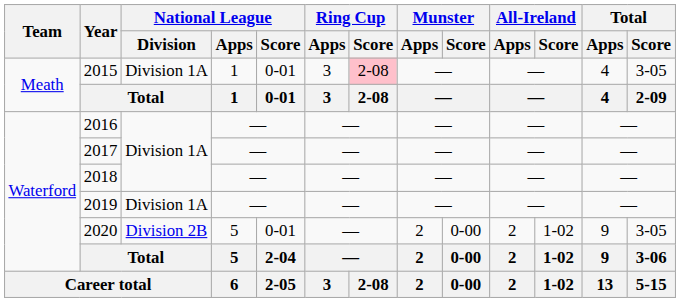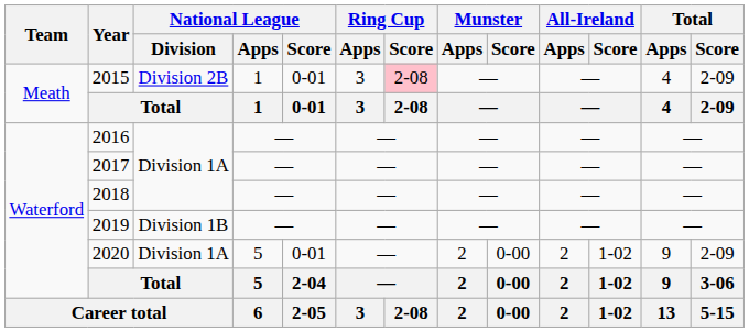 <table class="wikitable" style="text-align:center">
 <tr>
 <th rowspan="2">Team</th>
 <th rowspan="2">Year</th>
 <th colspan="3"><a href='#'>National League</a></th>
 <th colspan="2"><a href='#'>Ring Cup</a></th>
 <th colspan="2"><a href='#'>Munster</a></th>
 <th colspan="2"><a href='#'>All-Ireland</a></th>
 <th colspan="2">Total</th>
 </tr>
 <tr>
 <th>Division</th>
 <th>Apps</th>
 <th>Score</th>
 <th>Apps</th>
 <th>Score</th>
 <th>Apps</th>
 <th>Score</th>
 <th>Apps</th>
 <th>Score</th>
 <th>Apps</th>
 <th>Score</th>
 </tr>
 <tr>
 <td rowspan="2"><a href='#'>Meath</a></td>
 <td>2015</td>
-<td rowspan="1">Division 1A</td>
+<td rowspan="1"><a href='#'>Division 2B</a></td>
 <td>1</td>
 <td>0-01</td>
 <td>3</td>
 <td style="background: pink;">2-08</td>
 <td colspan=2>—</td>
 <td colspan=2>—</td>
 <td>4</td>
-<td>3-05</td>
+<td>2-09</td>
 </tr>
 <tr>
 <th colspan=2>Total</th>
 <th>1</th>
 <th>0-01</th>
 <th>3</th>
 <th>2-08</th>
 <th colspan=2>—</th>
 <th colspan=2>—</th>
 <th>4</th>
 <th>2-09</th>
 </tr>
 <tr>
 <td rowspan="6"><a href='#'>Waterford</a></td>
 <td>2016</td>
 <td rowspan="3">Division 1A</td>
 <td colspan=2>—</td>
 <td colspan=2>—</td>
 <td colspan=2>—</td>
 <td colspan=2>—</td>
 <td colspan=2>—</td>
 </tr>
 <tr>
 <td>2017</td>
 <td colspan=2>—</td>
 <td colspan=2>—</td>
 <td colspan=2>—</td>
 <td colspan=2>—</td>
 <td colspan=2>—</td>
 </tr>
 <tr>
 <td>2018</td>
 <td colspan=2>—</td>
 <td colspan=2>—</td>
 <td colspan=2>—</td>
 <td colspan=2>—</td>
 <td colspan=2>—</td>
 </tr>
 <tr>
 <td>2019</td>
-<td rowspan="1">Division 1A</td>
+<td rowspan="1">Division 1B</td>
 <td colspan=2>—</td>
 <td colspan=2>—</td>
 <td colspan=2>—</td>
 <td colspan=2>—</td>
 <td colspan=2>—</td>
 </tr>
 <tr>
 <td>2020</td>
-<td rowspan="1"><a href='#'>Division 2B</a></td>
+<td rowspan="1">Division 1A</td>
 <td>5</td>
 <td>0-01</td>
 <td colspan=2>—</td>
 <td>2</td>
 <td>0-00</td>
 <td>2</td>
 <td>1-02</td>
 <td>9</td>
-<td>3-05</td>
+<td>2-09</td>
 </tr>
 <tr>
 <th colspan=2>Total</th>
 <th>5</th>
 <th>2-04</th>
 <th colspan=2>—</th>
 <th>2</th>
 <th>0-00</th>
 <th>2</th>
 <th>1-02</th>
 <th>9</th>
 <th>3-06</th>
 </tr>
 <tr>
 <th colspan="3">Career total</th>
 <th>6</th>
 <th>2-05</th>
 <th>3</th>
 <th>2-08</th>
 <th>2</th>
 <th>0-00</th>
 <th>2</th>
 <th>1-02</th>
 <th>13</th>
 <th>5-15</th>
 </tr>
 </table>
